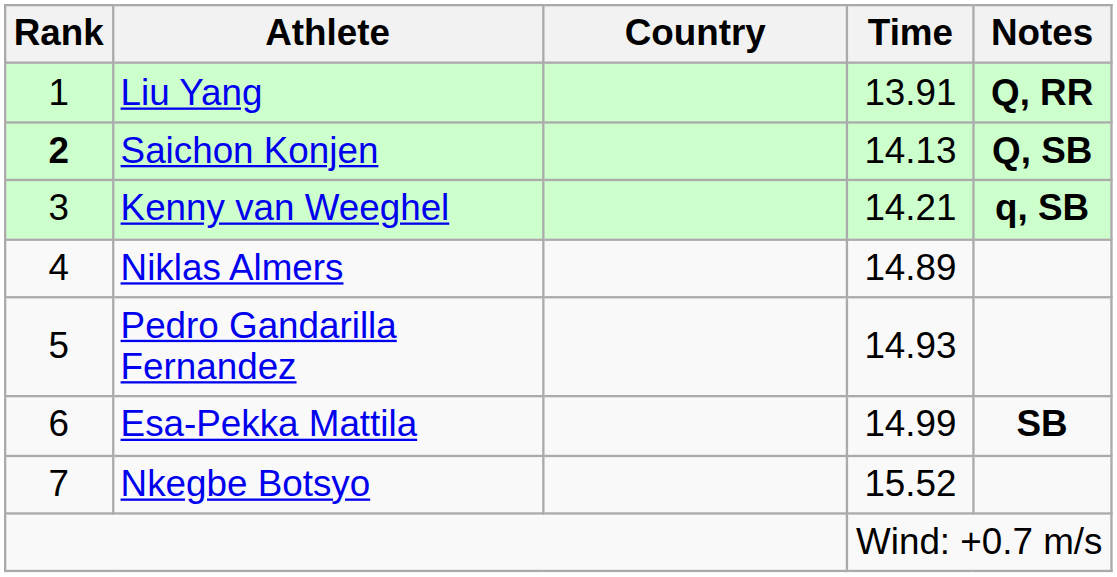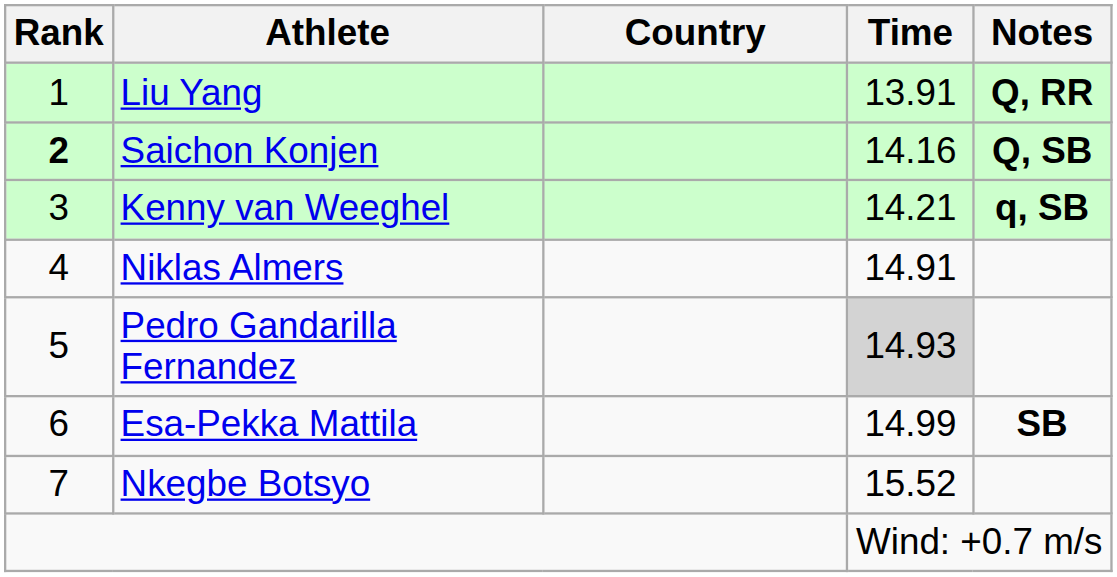 <table class="wikitable sortable" style="text-align:center">
 <tr>
 <th>Rank</th>
 <th style="width:180px">Athlete</th>
 <th style="width:125px">Country</th>
 <th>Time</th>
 <th>Notes</th>
 </tr>
 <tr style="background:#cfc;">
 <td>1</td>
 <td style="text-align:left;"><a href='#'>Liu Yang</a></td>
 <td style="text-align:left;"></td>
 <td>13.91</td>
 <td><strong>Q, RR</strong></td>
 </tr>
 <tr style="background:#cfc;">
 <td><strong>2</strong></td>
 <td style="text-align:left;"><a href='#'>Saichon Konjen</a></td>
 <td style="text-align:left;"></td>
-<td>14.13</td>
+<td>14.16</td>
 <td><strong>Q, SB</strong></td>
 </tr>
 <tr style="background:#cfc;">
 <td>3</td>
 <td style="text-align:left;"><a href='#'>Kenny van Weeghel</a></td>
 <td style="text-align:left;"></td>
 <td>14.21</td>
 <td><strong>q, SB</strong></td>
 </tr>
 <tr>
 <td>4</td>
 <td style="text-align:left;"><a href='#'>Niklas Almers</a></td>
 <td style="text-align:left;"></td>
-<td>14.89</td>
+<td>14.91</td>
 <td></td>
 </tr>
 <tr>
 <td>5</td>
 <td style="text-align:left;"><a href='#'>Pedro Gandarilla Fernandez</a></td>
 <td style="text-align:left;"></td>
-<td>14.93</td>
+<td style="background: lightgrey;">14.93</td>
 <td></td>
 </tr>
 <tr>
 <td>6</td>
 <td style="text-align:left;"><a href='#'>Esa-Pekka Mattila</a></td>
 <td style="text-align:left;"></td>
 <td>14.99</td>
 <td><strong>SB</strong></td>
 </tr>
 <tr>
 <td>7</td>
 <td style="text-align:left;"><a href='#'>Nkegbe Botsyo</a></td>
 <td style="text-align:left;"></td>
 <td>15.52</td>
 <td></td>
 </tr>
 <tr class="sortbottom">
 <td colspan="3"></td>
 <td colspan="2">Wind: +0.7 m/s</td>
 </tr>
 </table>
